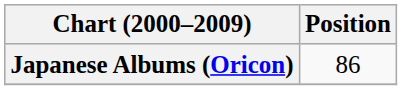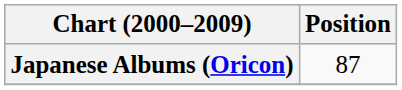 <table class="wikitable plainrowheaders">
 <tr>
 <th>Chart (2000–2009)</th>
 <th>Position</th>
 </tr>
 <tr>
 <th scope="row">Japanese Albums (<a href='#'>Oricon</a>)</th>
-<td style="text-align:center;">86</td>
+<td style="text-align:center;">87</td>
 </tr>
 <tr>
 </tr>
 </table>
